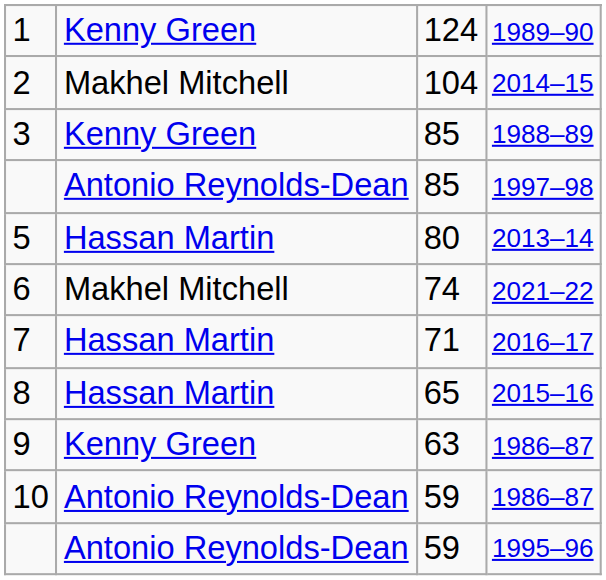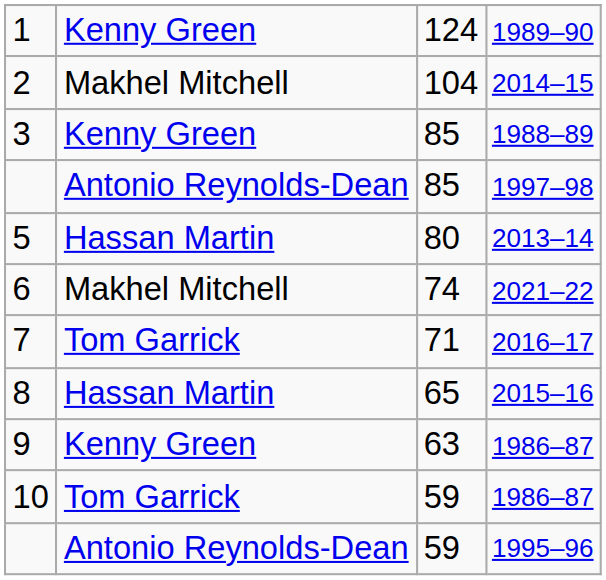 <table class="wikitable">
 <tr>
 </tr>
 <tr>
 <td>1</td>
 <td><a href='#'>Kenny Green</a></td>
 <td>124</td>
 <td style="font-size:80%;"><a href='#'>1989–90</a></td>
 </tr>
 <tr>
 <td>2</td>
 <td>Makhel Mitchell</td>
 <td>104</td>
 <td style="font-size:80%;"><a href='#'>2014–15</a></td>
 </tr>
 <tr>
 <td>3</td>
 <td><a href='#'>Kenny Green</a></td>
 <td>85</td>
 <td style="font-size:80%;"><a href='#'>1988–89</a></td>
 </tr>
 <tr>
 <td></td>
 <td><a href='#'>Antonio Reynolds-Dean</a></td>
 <td>85</td>
 <td style="font-size:80%;"><a href='#'>1997–98</a></td>
 </tr>
 <tr>
 <td>5</td>
 <td><a href='#'>Hassan Martin</a></td>
 <td>80</td>
 <td style="font-size:80%;"><a href='#'>2013–14</a></td>
 </tr>
 <tr>
 <td>6</td>
 <td>Makhel Mitchell</td>
 <td>74</td>
 <td style="font-size:80%;"><a href='#'>2021–22</a></td>
 </tr>
 <tr>
 <td>7</td>
-<td><a href='#'>Hassan Martin</a></td>
+<td><a href='#'>Tom Garrick</a></td>
 <td>71</td>
 <td style="font-size:80%;"><a href='#'>2016–17</a></td>
 </tr>
 <tr>
 <td>8</td>
 <td><a href='#'>Hassan Martin</a></td>
 <td>65</td>
 <td style="font-size:80%;"><a href='#'>2015–16</a></td>
 </tr>
 <tr>
 <td>9</td>
 <td><a href='#'>Kenny Green</a></td>
 <td>63</td>
 <td style="font-size:80%;"><a href='#'>1986–87</a></td>
 </tr>
 <tr>
 <td>10</td>
-<td><a href='#'>Antonio Reynolds-Dean</a></td>
+<td><a href='#'>Tom Garrick</a></td>
 <td>59</td>
 <td style="font-size:80%;"><a href='#'>1986–87</a></td>
 </tr>
 <tr>
 <td></td>
 <td><a href='#'>Antonio Reynolds-Dean</a></td>
 <td>59</td>
 <td style="font-size:80%;"><a href='#'>1995–96</a></td>
 </tr>
 </table>
